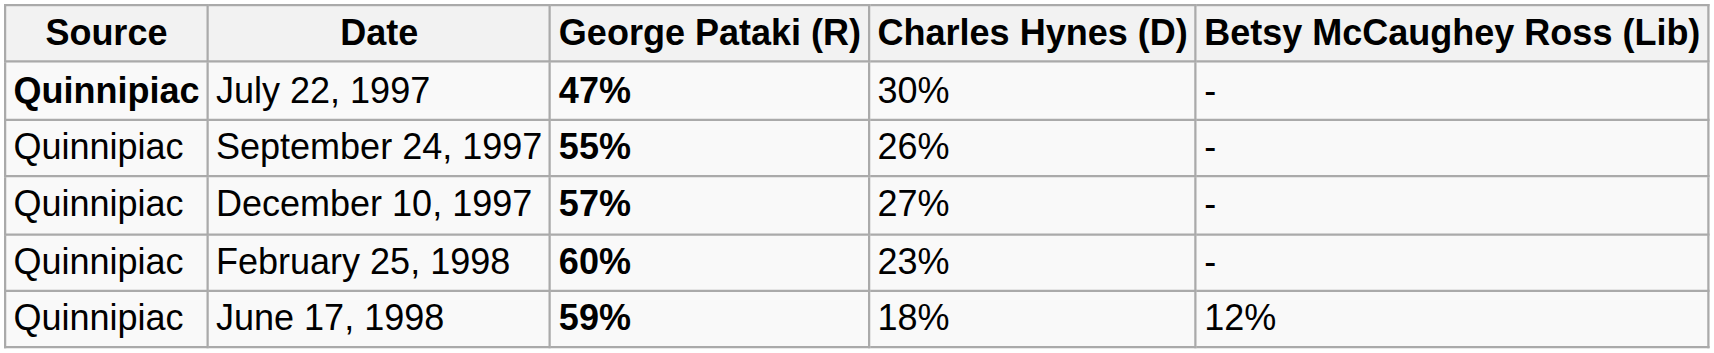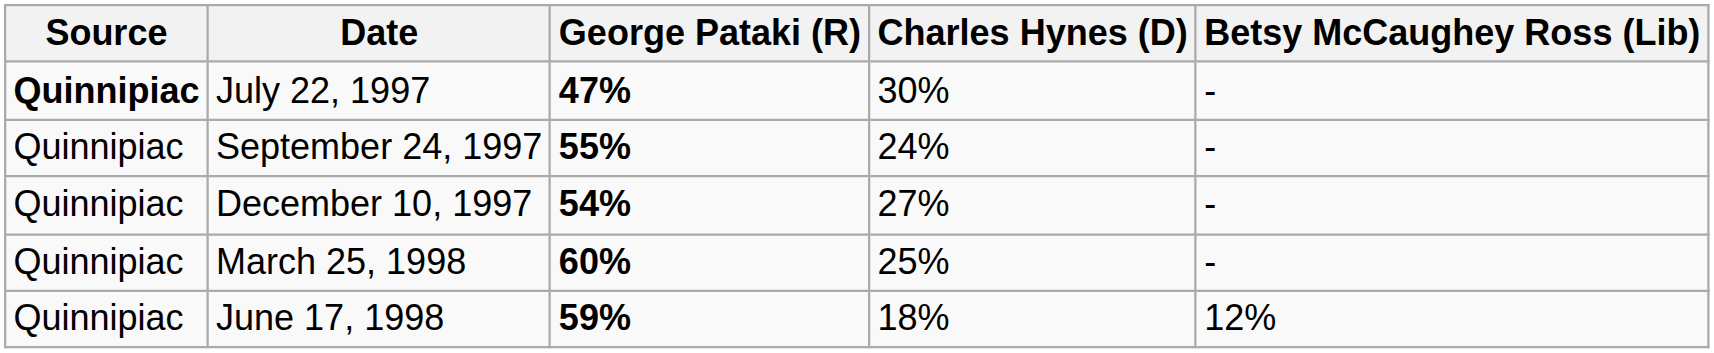 <table class="wikitable">
 <tr>
 <th>Source</th>
 <th>Date</th>
 <th>George Pataki (R)</th>
 <th>Charles Hynes (D)</th>
 <th>Betsy McCaughey Ross (Lib)</th>
 </tr>
 <tr>
 <td><strong>Quinnipiac</strong></td>
 <td>July 22, 1997</td>
 <td><strong>47%</strong></td>
 <td>30%</td>
 <td>-</td>
 </tr>
 <tr>
 <td>Quinnipiac</td>
 <td>September 24, 1997</td>
 <td><strong>55%</strong></td>
-<td>26%</td>
+<td>24%</td>
 <td>-</td>
 </tr>
 <tr>
 <td>Quinnipiac</td>
 <td>December 10, 1997</td>
-<td><strong>57%</strong></td>
+<td><strong>54%</strong></td>
 <td>27%</td>
 <td>-</td>
 </tr>
 <tr>
 <td>Quinnipiac</td>
-<td>February 25, 1998</td>
+<td>March 25, 1998</td>
 <td><strong>60%</strong></td>
-<td>23%</td>
+<td>25%</td>
 <td>-</td>
 </tr>
 <tr>
 <td>Quinnipiac</td>
 <td>June 17, 1998</td>
 <td><strong>59%</strong></td>
 <td>18%</td>
 <td>12%</td>
 </tr>
 </table>
